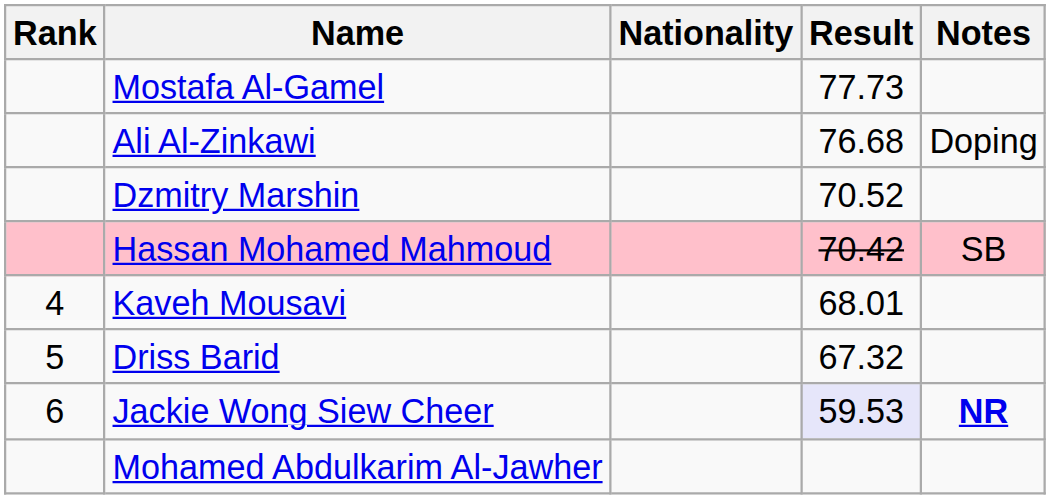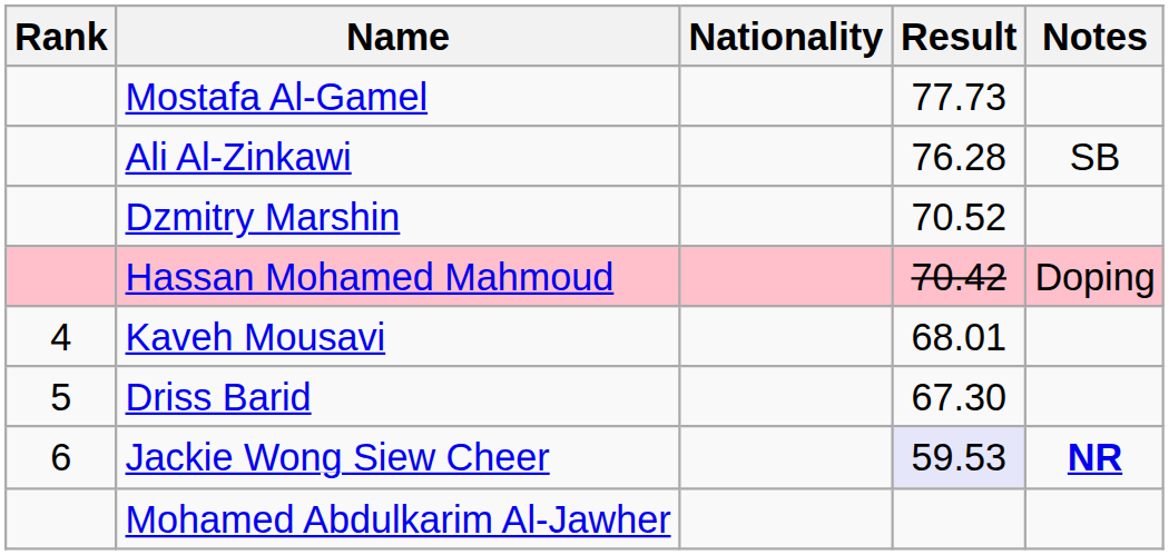 <table class="wikitable sortable" style="text-align:center;font-size:95%">
 <tr>
 <th>Rank</th>
 <th>Name</th>
 <th>Nationality</th>
 <th>Result</th>
 <th>Notes</th>
 </tr>
 <tr>
 <td></td>
 <td align=left><a href='#'>Mostafa Al-Gamel</a></td>
 <td align=left></td>
 <td>77.73</td>
 <td></td>
 </tr>
 <tr>
 <td></td>
 <td align=left><a href='#'>Ali Al-Zinkawi</a></td>
 <td align=left></td>
-<td>76.68</td>
-<td>Doping</td>
+<td>76.28</td>
+<td>SB</td>
 </tr>
 <tr>
 <td></td>
 <td align=left><a href='#'>Dzmitry Marshin</a></td>
 <td align=left></td>
 <td>70.52</td>
 <td></td>
 </tr>
 <tr bgcolor=pink>
 <td><s></s></td>
 <td align=left><a href='#'>Hassan Mohamed Mahmoud</a></td>
 <td align=left></td>
 <td><s>70.42</s></td>
-<td>SB</td>
+<td>Doping</td>
 </tr>
 <tr>
 <td>4</td>
 <td align=left><a href='#'>Kaveh Mousavi</a></td>
 <td align=left></td>
 <td>68.01</td>
 <td></td>
 </tr>
 <tr>
 <td>5</td>
 <td align=left><a href='#'>Driss Barid</a></td>
 <td align=left></td>
-<td>67.32</td>
+<td>67.30</td>
 <td></td>
 </tr>
 <tr>
 <td>6</td>
 <td align=left><a href='#'>Jackie Wong Siew Cheer</a></td>
 <td align=left></td>
 <td style="background: lavender;">59.53</td>
 <td><strong><a href='#'>NR</a></strong></td>
 </tr>
 <tr>
 <td></td>
 <td align=left><a href='#'>Mohamed Abdulkarim Al-Jawher</a></td>
 <td align=left></td>
 <td></td>
 <td></td>
 </tr>
 </table>
